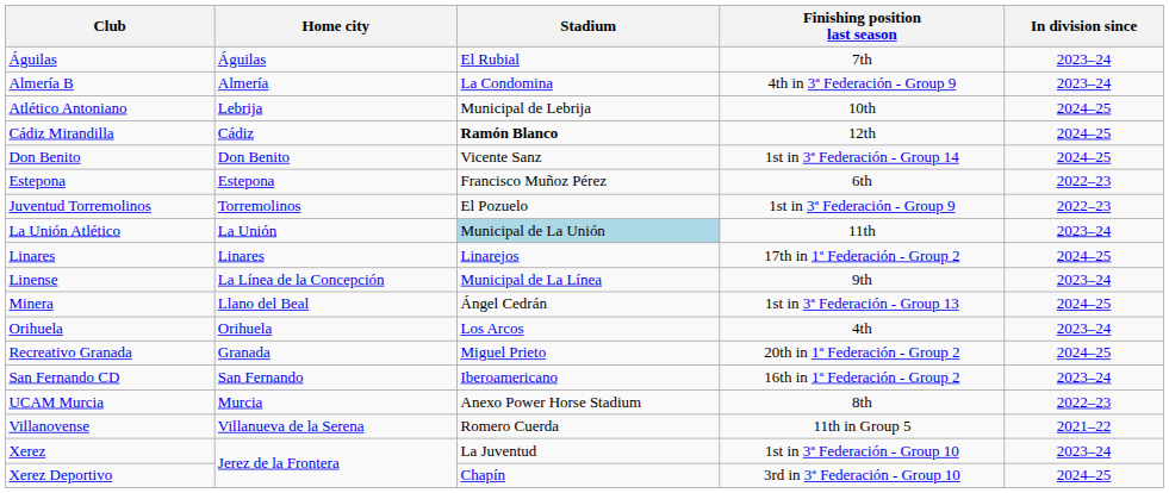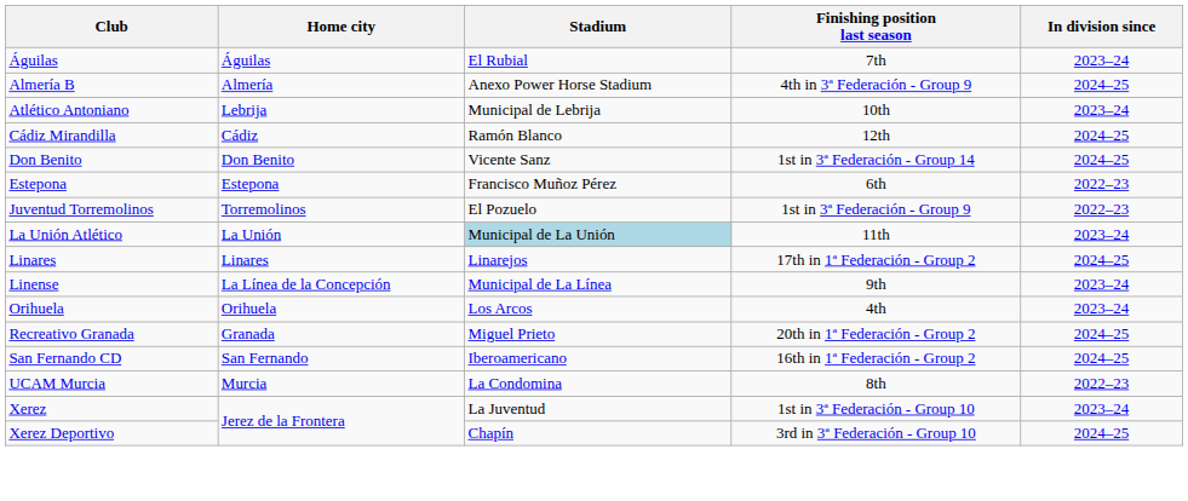 <table class="wikitable sortable" width=95% style="font-size:100%">
 <tr>
 <th>Club</th>
 <th>Home city</th>
 <th>Stadium</th>
 <th>Finishing position<br><a href='#'>last season</a></th>
 <th>In division since</th>
 </tr>
 <tr>
 <td style="text-align:left;"><a href='#'>Águilas</a></td>
 <td><a href='#'>Águilas</a></td>
 <td><a href='#'>El Rubial</a></td>
 <td align=center>7th</td>
 <td align=center><a href='#'>2023–24</a></td>
 </tr>
 <tr>
 <td style="text-align:left;"><a href='#'>Almería B</a></td>
 <td><a href='#'>Almería</a></td>
-<td><a href='#'>La Condomina</a></td>
+<td>Anexo Power Horse Stadium</td>
 <td align=center>4th in <a href='#'>3ª Federación - Group 9</a></td>
-<td align=center><a href='#'>2023–24</a></td>
+<td align=center><a href='#'>2024–25</a></td>
 </tr>
 <tr>
 <td style="text-align:left;"><a href='#'>Atlético Antoniano</a></td>
 <td><a href='#'>Lebrija</a></td>
 <td>Municipal de Lebrija</td>
 <td align=center>10th</td>
-<td align=center><a href='#'>2024–25</a></td>
+<td align=center><a href='#'>2023–24</a></td>
 </tr>
 <tr>
 <td style="text-align:left;"><a href='#'>Cádiz Mirandilla</a></td>
 <td><a href='#'>Cádiz</a></td>
-<td><strong>Ramón Blanco</strong></td>
+<td>Ramón Blanco</td>
 <td align=center>12th</td>
 <td align=center><a href='#'>2024–25</a></td>
 </tr>
 <tr>
 <td style="text-align:left;"><a href='#'>Don Benito</a></td>
 <td><a href='#'>Don Benito</a></td>
 <td>Vicente Sanz</td>
 <td align=center>1st in <a href='#'>3ª Federación - Group 14</a></td>
 <td align=center><a href='#'>2024–25</a></td>
 </tr>
 <tr>
 <td style="text-align:left;"><a href='#'>Estepona</a></td>
 <td><a href='#'>Estepona</a></td>
 <td>Francisco Muñoz Pérez</td>
 <td align=center>6th</td>
 <td align=center><a href='#'>2022–23</a></td>
 </tr>
 <tr>
 <td style="text-align:left;"><a href='#'>Juventud Torremolinos</a></td>
 <td><a href='#'>Torremolinos</a></td>
 <td>El Pozuelo</td>
 <td align=center>1st in <a href='#'>3ª Federación - Group 9</a></td>
 <td align=center><a href='#'>2022–23</a></td>
 </tr>
 <tr>
 <td style="text-align:left;"><a href='#'>La Unión Atlético</a></td>
 <td><a href='#'>La Unión</a></td>
 <td style="background: lightblue;">Municipal de La Unión</td>
 <td align=center>11th</td>
 <td align=center><a href='#'>2023–24</a></td>
 </tr>
 <tr>
 <td style="text-align:left;"><a href='#'>Linares</a></td>
 <td><a href='#'>Linares</a></td>
 <td><a href='#'>Linarejos</a></td>
 <td align=center>17th in <a href='#'>1ª Federación - Group 2</a></td>
 <td align=center><a href='#'>2024–25</a></td>
 </tr>
 <tr>
 <td style="text-align:left;"><a href='#'>Linense</a></td>
 <td><a href='#'>La Línea de la Concepción</a></td>
 <td><a href='#'>Municipal de La Línea</a></td>
 <td align=center>9th</td>
 <td align=center><a href='#'>2023–24</a></td>
 </tr>
 <tr>
-<td style="text-align:left;"><a href='#'>Minera</a></td>
-<td><a href='#'>Llano del Beal</a></td>
-<td>Ángel Cedrán</td>
-<td align=center>1st in <a href='#'>3ª Federación - Group 13</a></td>
-<td align=center><a href='#'>2024–25</a></td>
-</tr>
-<tr>
 <td style="text-align:left;"><a href='#'>Orihuela</a></td>
 <td><a href='#'>Orihuela</a></td>
 <td><a href='#'>Los Arcos</a></td>
 <td align=center>4th</td>
 <td align=center><a href='#'>2023–24</a></td>
 </tr>
 <tr>
 <td style="text-align:left;"><a href='#'>Recreativo Granada</a></td>
 <td><a href='#'>Granada</a></td>
 <td><a href='#'>Miguel Prieto</a></td>
 <td align=center>20th in <a href='#'>1ª Federación - Group 2</a></td>
 <td align=center><a href='#'>2024–25</a></td>
 </tr>
 <tr>
 <td style="text-align:left;"><a href='#'>San Fernando CD</a></td>
 <td><a href='#'>San Fernando</a></td>
 <td><a href='#'>Iberoamericano</a></td>
 <td align=center>16th in <a href='#'>1ª Federación - Group 2</a></td>
-<td align=center><a href='#'>2023–24</a></td>
+<td align=center><a href='#'>2024–25</a></td>
 </tr>
 <tr>
 <td style="text-align:left;"><a href='#'>UCAM Murcia</a></td>
 <td><a href='#'>Murcia</a></td>
-<td>Anexo Power Horse Stadium</td>
+<td><a href='#'>La Condomina</a></td>
 <td align=center>8th</td>
 <td align=center><a href='#'>2022–23</a></td>
-</tr>
-<tr>
-<td style="text-align:left;"><a href='#'>Villanovense</a></td>
-<td><a href='#'>Villanueva de la Serena</a></td>
-<td>Romero Cuerda</td>
-<td align=center>11th in Group 5</td>
-<td align=center><a href='#'>2021–22</a></td>
 </tr>
 <tr>
 <td style="text-align:left;"><a href='#'>Xerez</a></td>
 <td rowspan="2"><a href='#'>Jerez de la Frontera</a></td>
 <td>La Juventud</td>
 <td align=center>1st in <a href='#'>3ª Federación - Group 10</a></td>
 <td align=center><a href='#'>2023–24</a></td>
 </tr>
 <tr>
 <td style="text-align:left;"><a href='#'>Xerez Deportivo</a></td>
 <td><a href='#'>Chapín</a></td>
 <td align=center>3rd in <a href='#'>3ª Federación - Group 10</a></td>
 <td align=center><a href='#'>2024–25</a></td>
 </tr>
 </table>
